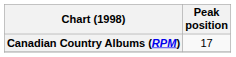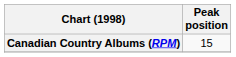 <table class="wikitable sortable plainrowheaders" style="text-align:center">
 <tr>
 <th scope="col">Chart (1998)</th>
 <th scope="col">Peak<br> position</th>
 </tr>
 <tr>
 <th scope="row">Canadian Country Albums (<em><a href='#'>RPM</a></em>)</th>
-<td>17</td>
+<td>15</td>
 </tr>
 <tr>
 </tr>
 <tr>
 </tr>
 </table>
